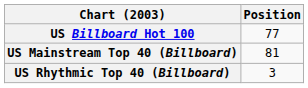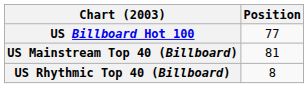 <table class="wikitable sortable plainrowheaders" style="text-align:center">
 <tr>
 <th scope="col">Chart (2003)</th>
 <th scope="col">Position</th>
 </tr>
 <tr>
 <th scope="row">US <a href='#'><em>Billboard</em> Hot 100</a></th>
 <td>77</td>
 </tr>
 <tr>
 <th scope="row">US Mainstream Top 40 (<em>Billboard</em>)</th>
 <td>81</td>
 </tr>
 <tr>
 <th scope="row">US Rhythmic Top 40 (<em>Billboard</em>)</th>
-<td>3</td>
+<td>8</td>
 </tr>
 </table>
